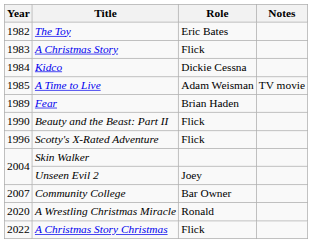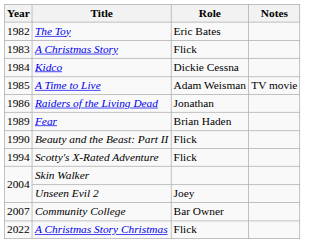 <table class="wikitable sortable">
 <tr>
 <th>Year</th>
 <th>Title</th>
 <th>Role</th>
 <th>Notes</th>
 </tr>
 <tr>
 <td>1982</td>
 <td><em><a href='#'>The Toy</a></em></td>
 <td>Eric Bates</td>
 <td></td>
 </tr>
 <tr>
 <td>1983</td>
 <td><em><a href='#'>A Christmas Story</a></em></td>
 <td>Flick</td>
 <td></td>
 </tr>
 <tr>
 <td>1984</td>
 <td><em><a href='#'>Kidco</a></em></td>
 <td>Dickie Cessna</td>
 <td></td>
 </tr>
 <tr>
 <td>1985</td>
 <td><em><a href='#'>A Time to Live</a></em></td>
 <td>Adam Weisman</td>
 <td>TV movie</td>
 </tr>
 <tr>
+<td>1986</td>
+<td><em><a href='#'>Raiders of the Living Dead</a></em></td>
+<td>Jonathan</td>
+<td></td>
+</tr>
+<tr>
 <td>1989</td>
 <td><em><a href='#'>Fear</a></em></td>
 <td>Brian Haden</td>
 <td></td>
 </tr>
 <tr>
 <td>1990</td>
 <td><em>Beauty and the Beast: Part II</em></td>
 <td>Flick</td>
 <td></td>
 </tr>
 <tr>
-<td>1996</td>
+<td>1994</td>
 <td><em>Scotty's X-Rated Adventure</em></td>
 <td>Flick</td>
 <td></td>
 </tr>
 <tr>
 <td rowspan="2">2004</td>
 <td><em>Skin Walker</em></td>
 <td></td>
 <td></td>
 </tr>
 <tr>
 <td><em>Unseen Evil 2</em></td>
 <td>Joey</td>
 <td></td>
 </tr>
 <tr>
 <td>2007</td>
 <td><em>Community College</em></td>
 <td>Bar Owner</td>
 <td></td>
 </tr>
 <tr>
-<td>2020</td>
-<td><em>A Wrestling Christmas Miracle</em></td>
-<td>Ronald</td>
-<td></td>
-</tr>
-<tr>
 <td>2022</td>
 <td><em><a href='#'>A Christmas Story Christmas</a></em></td>
 <td>Flick</td>
 <td></td>
 </tr>
 </table>
